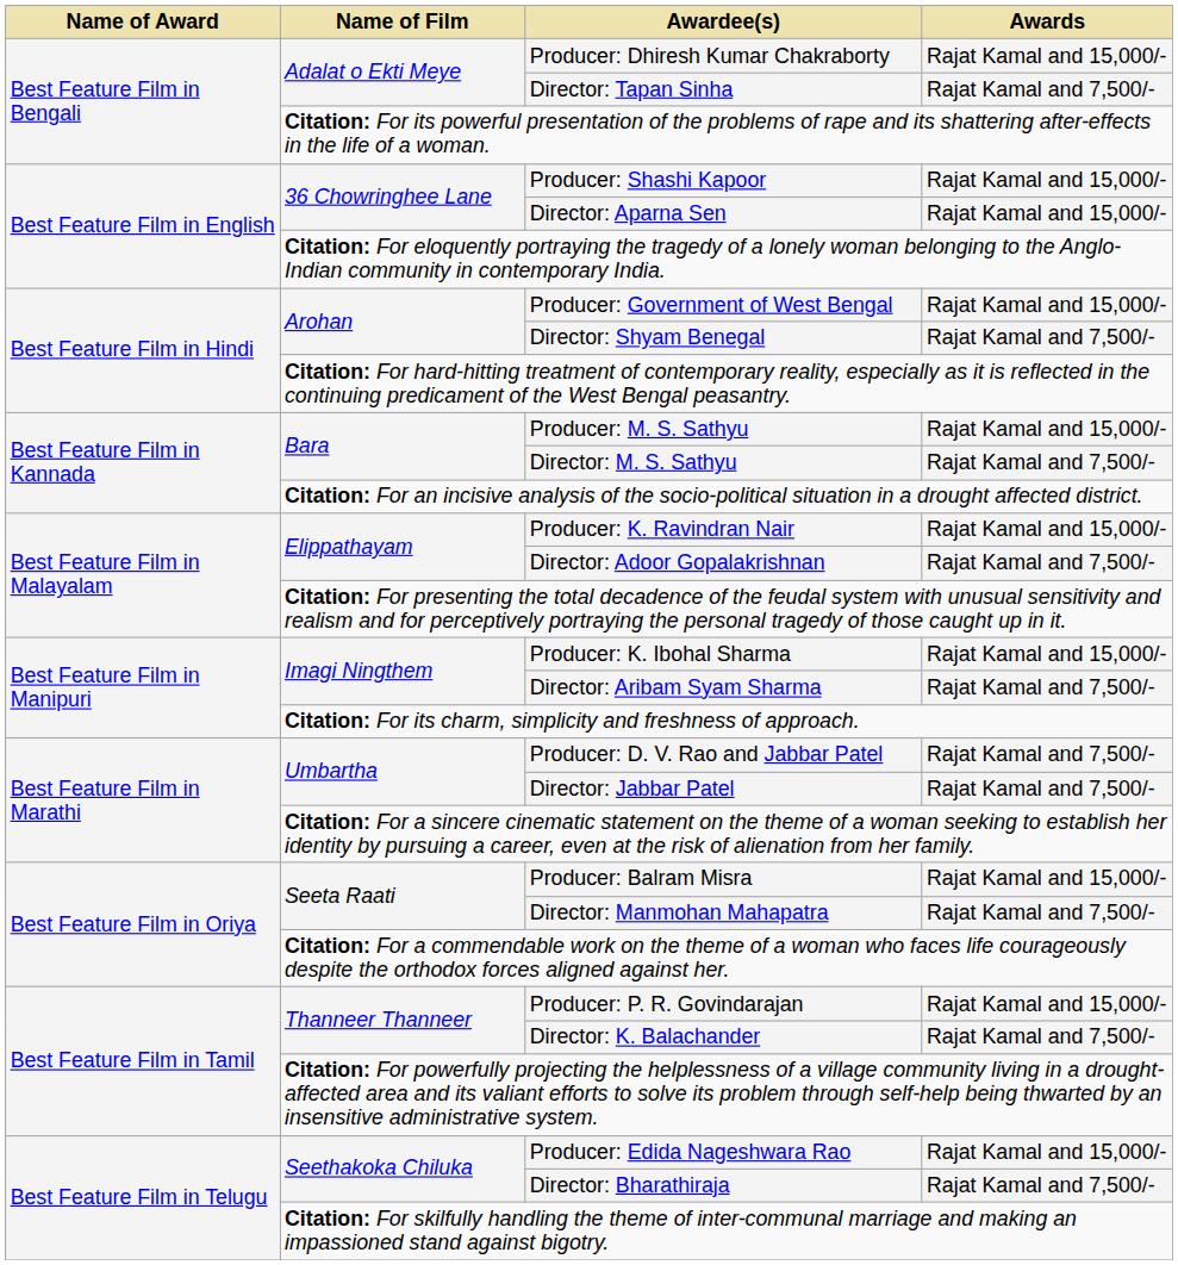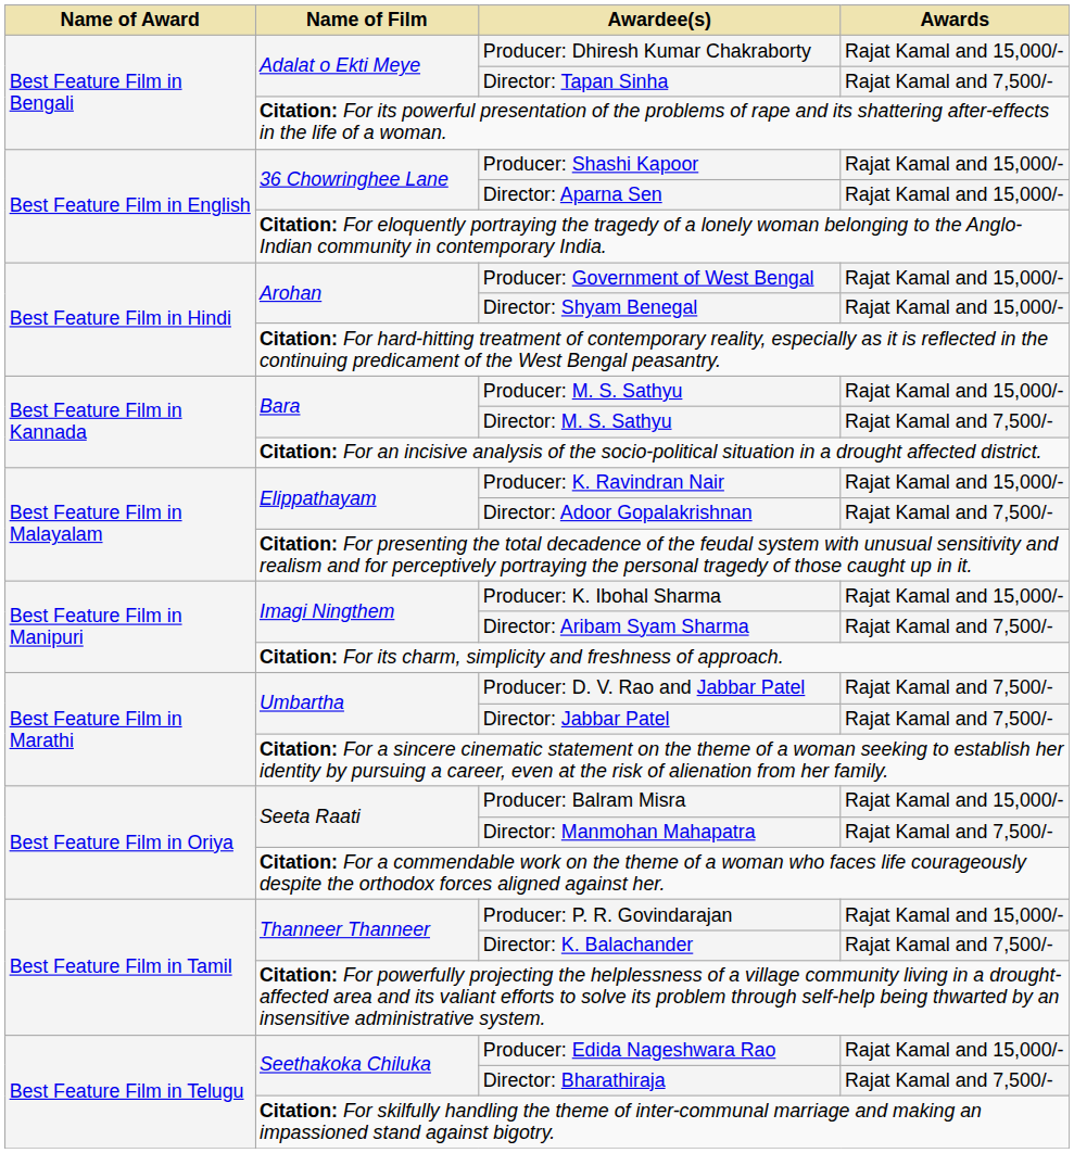 <table class="wikitable" style="width:100%;">
 <tr>
 <th style="background-color:#EFE4B0;width:23.5%;">Name of Award</th>
 <th style="background-color:#EFE4B0;width:21%;">Name of Film</th>
 <th style="background-color:#EFE4B0;width:34%;">Awardee(s)</th>
 <th style="background-color:#EFE4B0;width:21.5%;">Awards</th>
 </tr>
 <tr style="background-color:#F4F4F4">
 <td rowspan="3"><a href='#'>Best Feature Film in Bengali</a></td>
 <td rowspan="2"><em><a href='#'>Adalat o Ekti Meye</a></em></td>
 <td>Producer: Dhiresh Kumar Chakraborty</td>
 <td>Rajat Kamal and 15,000/-</td>
 </tr>
 <tr style="background-color:#F4F4F4">
 <td>Director: <a href='#'>Tapan Sinha</a></td>
 <td>Rajat Kamal and 7,500/-</td>
 </tr>
 <tr style="background-color:#F9F9F9">
 <td colspan="3"><strong>Citation:</strong> <em>For its powerful presentation of the problems of rape and its shattering after-effects in the life of a woman.</em></td>
 </tr>
 <tr style="background-color:#F4F4F4">
 <td rowspan="3"><a href='#'>Best Feature Film in English</a></td>
 <td rowspan="2"><em><a href='#'>36 Chowringhee Lane</a></em></td>
 <td>Producer: <a href='#'>Shashi Kapoor</a></td>
 <td>Rajat Kamal and 15,000/-</td>
 </tr>
 <tr style="background-color:#F4F4F4">
 <td>Director: <a href='#'>Aparna Sen</a></td>
 <td>Rajat Kamal and 15,000/-</td>
 </tr>
 <tr style="background-color:#F9F9F9">
 <td colspan="3"><strong>Citation:</strong> <em>For eloquently portraying the tragedy of a lonely woman belonging to the Anglo-Indian community in contemporary India.</em></td>
 </tr>
 <tr style="background-color:#F4F4F4">
 <td rowspan="3"><a href='#'>Best Feature Film in Hindi</a></td>
 <td rowspan="2"><em><a href='#'>Arohan</a></em></td>
 <td>Producer: <a href='#'>Government of West Bengal</a></td>
 <td>Rajat Kamal and 15,000/-</td>
 </tr>
 <tr style="background-color:#F4F4F4">
 <td>Director: <a href='#'>Shyam Benegal</a></td>
-<td>Rajat Kamal and 7,500/-</td>
+<td>Rajat Kamal and 15,000/-</td>
 </tr>
 <tr style="background-color:#F9F9F9">
 <td colspan="3"><strong>Citation:</strong> <em>For hard-hitting treatment of contemporary reality, especially as it is reflected in the continuing predicament of the West Bengal peasantry.</em></td>
 </tr>
 <tr style="background-color:#F4F4F4">
 <td rowspan="3"><a href='#'>Best Feature Film in Kannada</a></td>
 <td rowspan="2"><em><a href='#'>Bara</a></em></td>
 <td>Producer: <a href='#'>M. S. Sathyu</a></td>
 <td>Rajat Kamal and 15,000/-</td>
 </tr>
 <tr style="background-color:#F4F4F4">
 <td>Director: <a href='#'>M. S. Sathyu</a></td>
 <td>Rajat Kamal and 7,500/-</td>
 </tr>
 <tr style="background-color:#F9F9F9">
 <td colspan="3"><strong>Citation:</strong> <em>For an incisive analysis of the socio-political situation in a drought affected district.</em></td>
 </tr>
 <tr style="background-color:#F4F4F4">
 <td rowspan="3"><a href='#'>Best Feature Film in Malayalam</a></td>
 <td rowspan="2"><em><a href='#'>Elippathayam</a></em></td>
 <td>Producer: <a href='#'>K. Ravindran Nair</a></td>
 <td>Rajat Kamal and 15,000/-</td>
 </tr>
 <tr style="background-color:#F4F4F4">
 <td>Director: <a href='#'>Adoor Gopalakrishnan</a></td>
 <td>Rajat Kamal and 7,500/-</td>
 </tr>
 <tr style="background-color:#F9F9F9">
 <td colspan="3"><strong>Citation:</strong> <em>For presenting the total decadence of the feudal system with unusual sensitivity and realism and for perceptively portraying the personal tragedy of those caught up in it.</em></td>
 </tr>
 <tr style="background-color:#F4F4F4">
 <td rowspan="3"><a href='#'>Best Feature Film in Manipuri</a></td>
 <td rowspan="2"><em><a href='#'>Imagi Ningthem</a></em></td>
 <td>Producer: K. Ibohal Sharma</td>
 <td>Rajat Kamal and 15,000/-</td>
 </tr>
 <tr style="background-color:#F4F4F4">
 <td>Director: <a href='#'>Aribam Syam Sharma</a></td>
 <td>Rajat Kamal and 7,500/-</td>
 </tr>
 <tr style="background-color:#F9F9F9">
 <td colspan="3"><strong>Citation:</strong> <em>For its charm, simplicity and freshness of approach.</em></td>
 </tr>
 <tr style="background-color:#F4F4F4">
 <td rowspan="3"><a href='#'>Best Feature Film in Marathi</a></td>
 <td rowspan="2"><em><a href='#'>Umbartha</a></em></td>
 <td>Producer: D. V. Rao and <a href='#'>Jabbar Patel</a></td>
 <td>Rajat Kamal and 7,500/-</td>
 </tr>
 <tr style="background-color:#F4F4F4">
 <td>Director: <a href='#'>Jabbar Patel</a></td>
 <td>Rajat Kamal and 7,500/-</td>
 </tr>
 <tr style="background-color:#F9F9F9">
 <td colspan="3"><strong>Citation:</strong> <em>For a sincere cinematic statement on the theme of a woman seeking to establish her identity by pursuing a career, even at the risk of alienation from her family.</em></td>
 </tr>
 <tr style="background-color:#F4F4F4">
 <td rowspan="3"><a href='#'>Best Feature Film in Oriya</a></td>
 <td rowspan="2"><em>Seeta Raati</em></td>
 <td>Producer: Balram Misra</td>
 <td>Rajat Kamal and 15,000/-</td>
 </tr>
 <tr style="background-color:#F4F4F4">
 <td>Director: <a href='#'>Manmohan Mahapatra</a></td>
 <td>Rajat Kamal and 7,500/-</td>
 </tr>
 <tr style="background-color:#F9F9F9">
 <td colspan="3"><strong>Citation:</strong> <em>For a commendable work on the theme of a woman who faces life courageously despite the orthodox forces aligned against her.</em></td>
 </tr>
 <tr style="background-color:#F4F4F4">
 <td rowspan="3"><a href='#'>Best Feature Film in Tamil</a></td>
 <td rowspan="2"><em><a href='#'>Thanneer Thanneer</a></em></td>
 <td>Producer: P. R. Govindarajan</td>
 <td>Rajat Kamal and 15,000/-</td>
 </tr>
 <tr style="background-color:#F4F4F4">
 <td>Director: <a href='#'>K. Balachander</a></td>
 <td>Rajat Kamal and 7,500/-</td>
 </tr>
 <tr style="background-color:#F9F9F9">
 <td colspan="3"><strong>Citation:</strong> <em>For powerfully projecting the helplessness of a village community living in a drought-affected area and its valiant efforts to solve its problem through self-help being thwarted by an insensitive administrative system.</em></td>
 </tr>
 <tr style="background-color:#F4F4F4">
 <td rowspan="3"><a href='#'>Best Feature Film in Telugu</a></td>
 <td rowspan="2"><em><a href='#'>Seethakoka Chiluka</a></em></td>
 <td>Producer: <a href='#'>Edida Nageshwara Rao</a></td>
 <td>Rajat Kamal and 15,000/-</td>
 </tr>
 <tr style="background-color:#F4F4F4">
 <td>Director: <a href='#'>Bharathiraja</a></td>
 <td>Rajat Kamal and 7,500/-</td>
 </tr>
 <tr style="background-color:#F9F9F9">
 <td colspan="3"><strong>Citation:</strong> <em>For skilfully handling the theme of inter-communal marriage and making an impassioned stand against bigotry.</em></td>
 </tr>
 </table>
